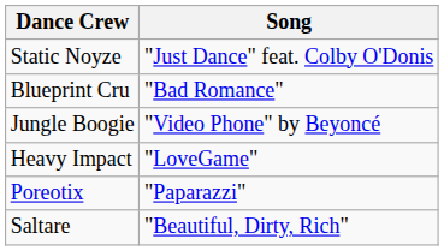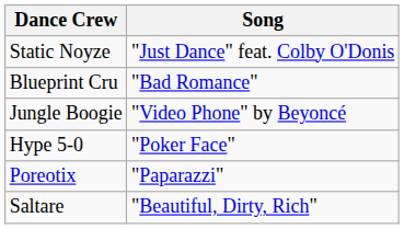 <table class="wikitable">
 <tr>
 <th>Dance Crew</th>
 <th>Song</th>
 </tr>
 <tr>
 <td>Static Noyze</td>
 <td>"<a href='#'>Just Dance</a>" feat. <a href='#'>Colby O'Donis</a></td>
 </tr>
 <tr>
 <td>Blueprint Cru</td>
 <td>"<a href='#'>Bad Romance</a>"</td>
 </tr>
 <tr>
 <td>Jungle Boogie</td>
 <td>"<a href='#'>Video Phone</a>" by <a href='#'>Beyoncé</a></td>
 </tr>
 <tr>
-<td>Heavy Impact</td>
-<td>"<a href='#'>LoveGame</a>"</td>
+<td>Hype 5-0</td>
+<td>"<a href='#'>Poker Face</a>"</td>
 </tr>
 <tr>
 <td><a href='#'>Poreotix</a></td>
 <td>"<a href='#'>Paparazzi</a>"</td>
 </tr>
 <tr>
 <td>Saltare</td>
 <td>"<a href='#'>Beautiful, Dirty, Rich</a>"</td>
 </tr>
 </table>
